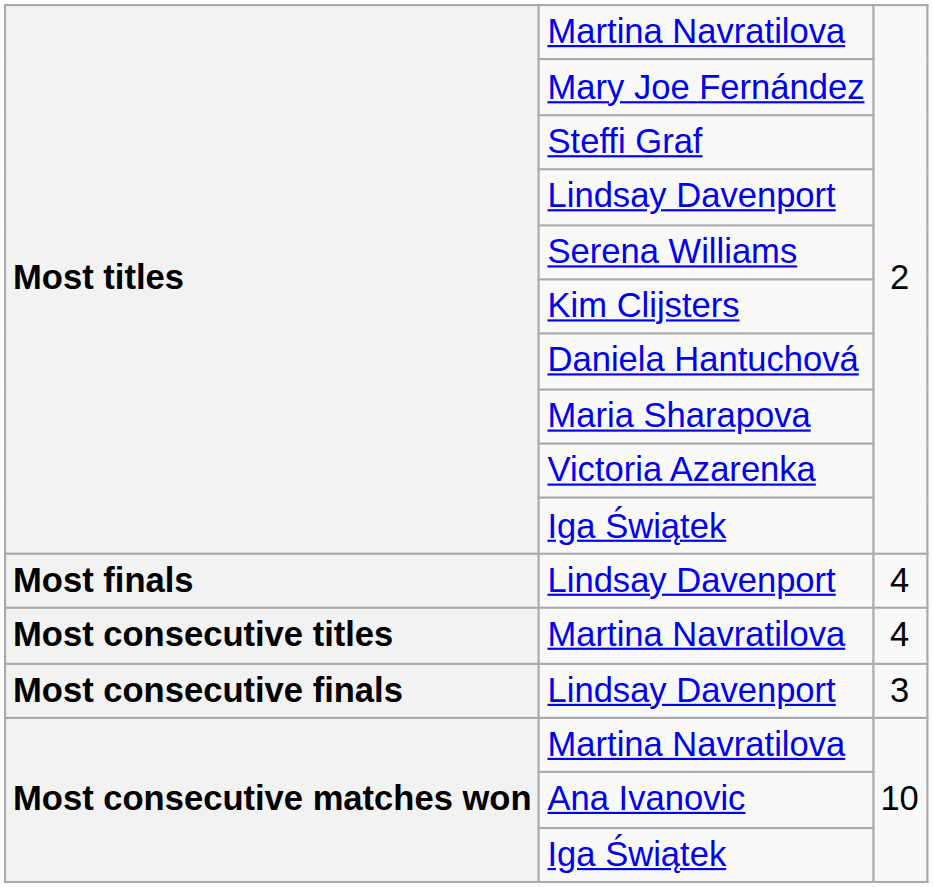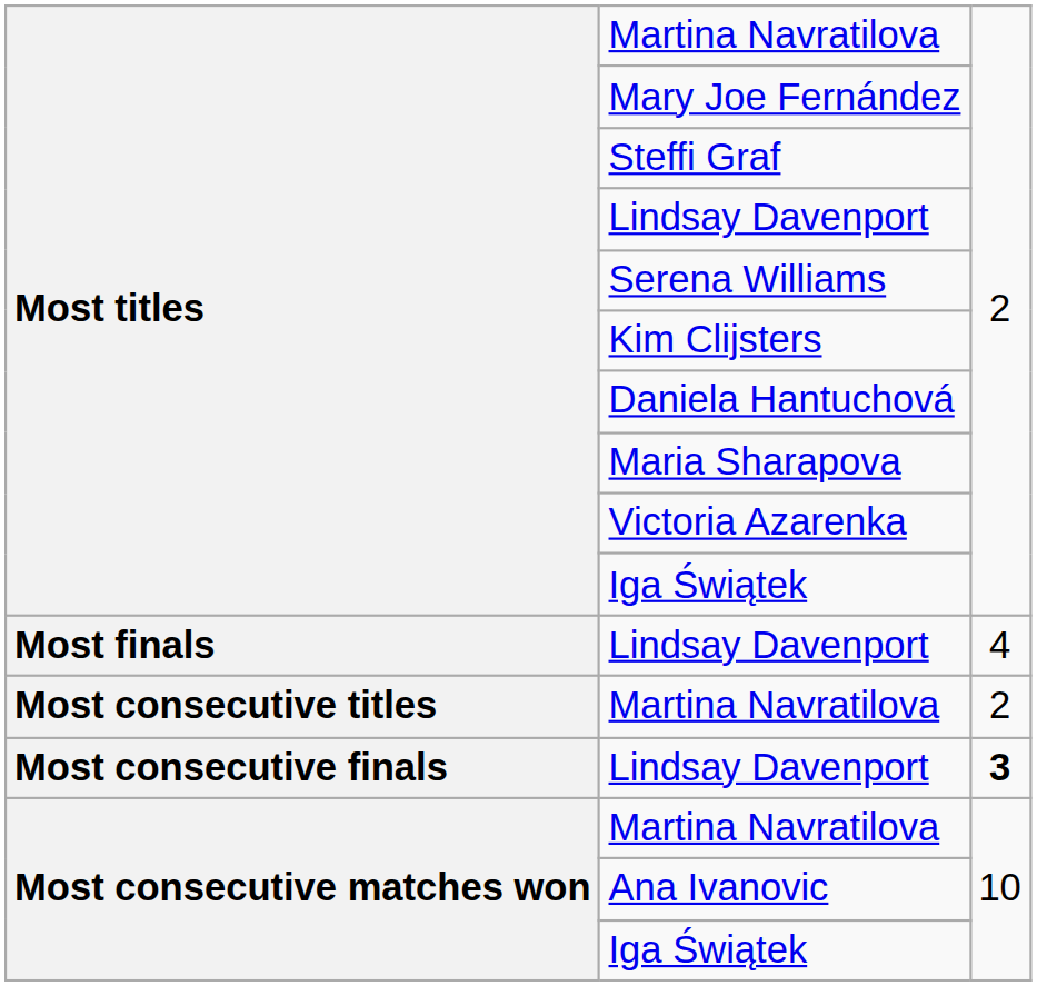 <table class=wikitable>
 <tr>
 <th rowspan = 10 style="text-align:left;">Most titles</th>
 <td> <a href='#'>Martina Navratilova</a></td>
 <td rowspan = 10 style="text-align:center;">2</td>
 </tr>
 <tr>
 <td> <a href='#'>Mary Joe Fernández</a></td>
 </tr>
 <tr>
 <td> <a href='#'>Steffi Graf</a></td>
 </tr>
 <tr>
 <td> <a href='#'>Lindsay Davenport</a></td>
 </tr>
 <tr>
 <td> <a href='#'>Serena Williams</a></td>
 </tr>
 <tr>
 <td> <a href='#'>Kim Clijsters</a></td>
 </tr>
 <tr>
 <td> <a href='#'>Daniela Hantuchová</a></td>
 </tr>
 <tr>
 <td> <a href='#'>Maria Sharapova</a></td>
 </tr>
 <tr>
 <td> <a href='#'>Victoria Azarenka</a></td>
 </tr>
 <tr>
 <td> <a href='#'>Iga Świątek</a></td>
 </tr>
 <tr>
 <th style="text-align:left;">Most finals</th>
 <td> <a href='#'>Lindsay Davenport</a></td>
 <td style="text-align:center;">4</td>
 </tr>
 <tr>
 <th style="text-align:left;">Most consecutive titles</th>
 <td> <a href='#'>Martina Navratilova</a><br></td>
-<td style="text-align:center;">4</td>
+<td style="text-align:center;">2</td>
 </tr>
 <tr>
 <th style="text-align:left;">Most consecutive finals</th>
 <td> <a href='#'>Lindsay Davenport</a><br></td>
-<td style="text-align:center;">3</td>
+<td style="text-align:center;"><strong>3</strong></td>
 </tr>
 <tr>
 <th rowspan=3 style="text-align:left;">Most consecutive matches won</th>
 <td> <a href='#'>Martina Navratilova</a></td>
 <td rowspan=3 tyle="text-align:center;">10</td>
 </tr>
 <tr>
 <td> <a href='#'>Ana Ivanovic</a></td>
 </tr>
 <tr>
 <td> <a href='#'>Iga Świątek</a></td>
 </tr>
 </table>
